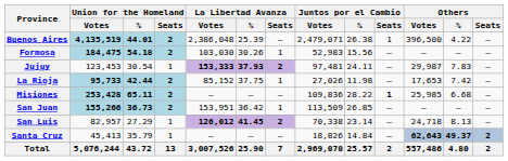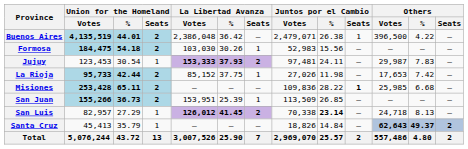 <table class="wikitable sortable plainrowheaders" style="text-align:right;">
 <tr>
 <th rowspan=2>Province</th>
 <th colspan=3>Union for the Homeland</th>
 <th colspan=3>La Libertad Avanza</th>
 <th colspan=3>Juntos por el Cambio</th>
 <th colspan=3>Others</th>
 </tr>
 <tr>
 <th>Votes</th>
 <th>%</th>
 <th>Seats</th>
 <th>Votes</th>
 <th>%</th>
 <th>Seats</th>
 <th>Votes</th>
 <th>%</th>
 <th>Seats</th>
 <th>Votes</th>
 <th>%</th>
 <th>Seats</th>
 </tr>
 <tr>
 <th scope=row><a href='#'>Buenos Aires</a></th>
 <td bgcolor=lightblue><strong>4,135,519</strong></td>
 <td bgcolor=lightblue><strong>44.01</strong></td>
 <td bgcolor=lightblue align=center><strong>2</strong></td>
 <td>2,386,048</td>
-<td>25.39</td>
+<td>36.42</td>
 <td align=center>—</td>
 <td>2,479,071</td>
 <td>26.38</td>
 <td align=center>1</td>
 <td>396,500</td>
 <td>4.22</td>
 <td align=center>—</td>
 </tr>
 <tr>
 <th scope=row><a href='#'>Formosa</a></th>
 <td bgcolor=lightblue><strong>184,475</strong></td>
 <td bgcolor=lightblue><strong>54.18</strong></td>
 <td bgcolor=lightblue align=center><strong>2</strong></td>
 <td>103,030</td>
 <td>30.26</td>
 <td align=center>1</td>
 <td>52,983</td>
 <td>15.56</td>
 <td align=center>—</td>
 <td align=center>—</td>
 <td align=center>—</td>
 <td align=center>—</td>
 </tr>
 <tr>
 <th scope=row><a href='#'>Jujuy</a></th>
 <td>123,453</td>
 <td>30.54</td>
 <td align=center>1</td>
 <td bgcolor=#cab1e3><strong>153,333</strong></td>
 <td bgcolor=#cab1e3><strong>37.93</strong></td>
 <td bgcolor=#cab1e3 align=center><strong>2</strong></td>
 <td>97,481</td>
 <td>24.11</td>
 <td align=center>—</td>
 <td>29,987</td>
 <td>7.83</td>
 <td align=center>—</td>
 </tr>
 <tr>
 <th scope=row><a href='#'>La Rioja</a></th>
 <td bgcolor=lightblue><strong>95,733</strong></td>
 <td bgcolor=lightblue><strong>42.44</strong></td>
 <td bgcolor=lightblue align=center><strong>2</strong></td>
 <td>85,152</td>
 <td>37.75</td>
 <td align=center>1</td>
 <td>27,026</td>
 <td>11.98</td>
 <td align=center>—</td>
 <td>17,653</td>
 <td>7.42</td>
 <td align=center>—</td>
 </tr>
 <tr>
 <th scope=row><a href='#'>Misiones</a></th>
 <td bgcolor=lightblue><strong>253,428</strong></td>
 <td bgcolor=lightblue><strong>65.11</strong></td>
 <td bgcolor=lightblue align=center><strong>2</strong></td>
 <td align=center>—</td>
 <td align=center>—</td>
 <td align=center>—</td>
 <td>109,836</td>
 <td>28.22</td>
 <td align=center><strong>1</strong></td>
 <td>25,985</td>
 <td>6.68</td>
 <td align=center>—</td>
 </tr>
 <tr>
 <th scope=row><a href='#'>San Juan</a></th>
 <td bgcolor=lightblue><strong>155,266</strong></td>
 <td bgcolor=lightblue><strong>36.73</strong></td>
 <td bgcolor=lightblue align=center><strong>2</strong></td>
 <td>153,951</td>
-<td>36.42</td>
+<td>25.39</td>
 <td align=center>1</td>
 <td>113,509</td>
 <td>26.85</td>
 <td align=center>—</td>
 <td align=center>—</td>
 <td align=center>—</td>
 <td align=center>—</td>
 </tr>
 <tr>
 <th scope=row><a href='#'>San Luis</a></th>
 <td>82,957</td>
 <td>27.29</td>
 <td align=center>1</td>
 <td bgcolor=#cab1e3><strong>126,012</strong></td>
 <td bgcolor=#cab1e3><strong>41.45</strong></td>
 <td bgcolor=#cab1e3 align=center><strong>2</strong></td>
 <td>70,338</td>
-<td>23.14</td>
+<td><strong>23.14</strong></td>
 <td align=center>—</td>
 <td>24,718</td>
 <td>8.13</td>
 <td align=center>—</td>
 </tr>
 <tr>
 <th scope=row><a href='#'>Santa Cruz</a></th>
 <td>45,413</td>
 <td>35.79</td>
 <td align=center>1</td>
 <td align=center>—</td>
 <td align=center>—</td>
 <td align=center>—</td>
 <td>18,826</td>
 <td>14.84</td>
 <td align=center>—</td>
 <td bgcolor=LightSteelBlue><strong>62,643</strong></td>
 <td bgcolor=LightSteelBlue><strong>49.37</strong></td>
 <td bgcolor=LightSteelBlue align=center><strong>2</strong></td>
 </tr>
 <tr>
 <th>Total</th>
 <th>5,076,244</th>
 <th>43.72</th>
 <th>13</th>
 <th>3,007,526</th>
 <th>25.90</th>
 <th>7</th>
 <th>2,969,070</th>
 <th>25.57</th>
 <th>2</th>
 <th>557,486</th>
 <th>4.80</th>
 <th>2</th>
 </tr>
 </table>
